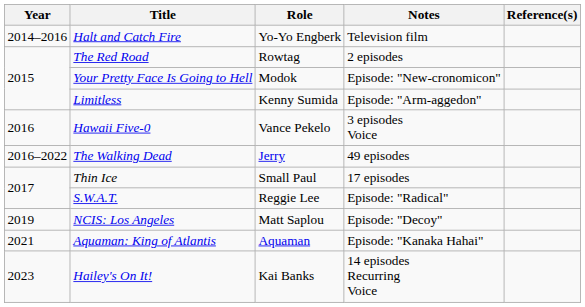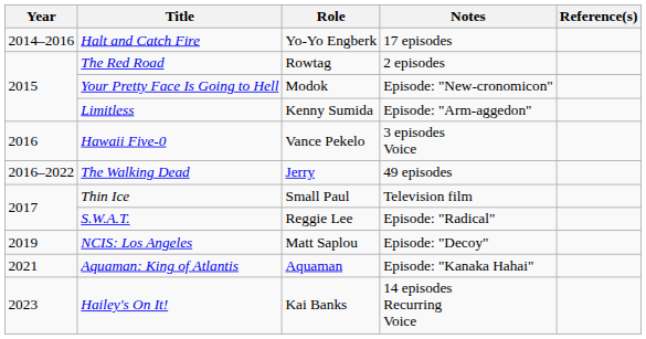 <table class="wikitable sortable">
 <tr>
 <th>Year</th>
 <th>Title</th>
 <th>Role</th>
 <th>Notes</th>
 <th scope="col" class="unsortable">Reference(s)</th>
 </tr>
 <tr>
 <td rowspan="1">2014–2016</td>
 <td><em><a href='#'>Halt and Catch Fire</a></em></td>
 <td>Yo-Yo Engberk</td>
-<td>Television film</td>
+<td>17 episodes</td>
 <td></td>
 </tr>
 <tr>
 <td rowspan="3">2015</td>
 <td><em><a href='#'>The Red Road</a></em></td>
 <td>Rowtag</td>
 <td>2 episodes</td>
 <td></td>
 </tr>
 <tr>
 <td><em><a href='#'>Your Pretty Face Is Going to Hell</a></em></td>
 <td>Modok</td>
 <td>Episode: "New-cronomicon"</td>
 <td></td>
 </tr>
 <tr>
 <td><em><a href='#'>Limitless</a></em></td>
 <td>Kenny Sumida</td>
 <td>Episode: "Arm-aggedon"</td>
 <td></td>
 </tr>
 <tr>
 <td>2016</td>
 <td><em><a href='#'>Hawaii Five-0</a></em></td>
 <td>Vance Pekelo</td>
 <td>3 episodes<br>Voice</td>
 <td></td>
 </tr>
 <tr>
 <td>2016–2022</td>
 <td><em><a href='#'>The Walking Dead</a></em></td>
 <td><a href='#'>Jerry</a></td>
 <td>49 episodes</td>
 <td></td>
 </tr>
 <tr>
 <td rowspan="2">2017</td>
 <td><em>Thin Ice</em></td>
 <td>Small Paul</td>
-<td>17 episodes</td>
+<td>Television film</td>
 <td></td>
 </tr>
 <tr>
 <td><em><a href='#'>S.W.A.T.</a></em></td>
 <td>Reggie Lee</td>
 <td>Episode: "Radical"</td>
 <td></td>
 </tr>
 <tr>
 <td>2019</td>
 <td><em><a href='#'>NCIS: Los Angeles</a></em></td>
 <td>Matt Saplou</td>
 <td>Episode: "Decoy"</td>
 <td></td>
 </tr>
 <tr>
 <td>2021</td>
 <td><em><a href='#'>Aquaman: King of Atlantis</a></em></td>
 <td><a href='#'>Aquaman</a></td>
 <td>Episode: "Kanaka Hahai"</td>
 <td></td>
 </tr>
 <tr>
 <td>2023</td>
 <td><em><a href='#'>Hailey's On It!</a></em></td>
 <td>Kai Banks</td>
 <td>14 episodes<br>Recurring<br>Voice</td>
 <td></td>
 </tr>
 </table>
